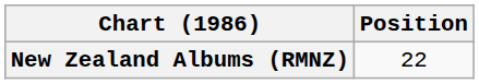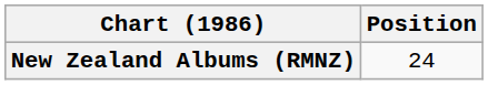 <table class="wikitable sortable plainrowheaders" style="text-align:center">
 <tr>
 <th scope="col">Chart (1986)</th>
 <th scope="col">Position</th>
 </tr>
 <tr>
 <th scope="row">New Zealand Albums (RMNZ)</th>
-<td>22</td>
+<td>24</td>
 </tr>
 </table>
